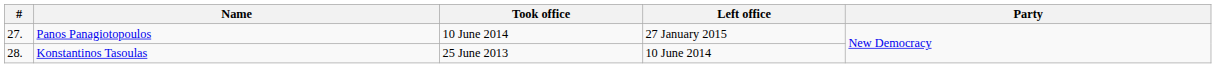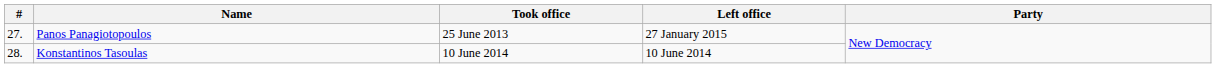 <table class="wikitable">
 <tr>
 <th width="1%">#</th>
 <th width="20%">Name</th>
 <th width="10%">Took office</th>
 <th width="10%">Left office</th>
 <th width="18%">Party</th>
 </tr>
 <tr>
 <td>27.</td>
 <td><a href='#'>Panos Panagiotopoulos</a></td>
-<td>10 June 2014</td>
+<td>25 June 2013</td>
 <td>27 January 2015</td>
 <td rowspan=2><a href='#'>New Democracy</a></td>
 </tr>
 <tr>
 <td>28.</td>
 <td><a href='#'>Konstantinos Tasoulas</a></td>
-<td>25 June 2013</td>
+<td>10 June 2014</td>
 <td>10 June 2014</td>
 </tr>
 </table>
